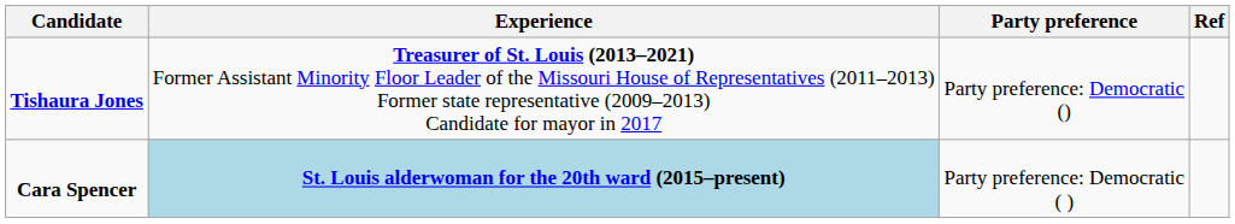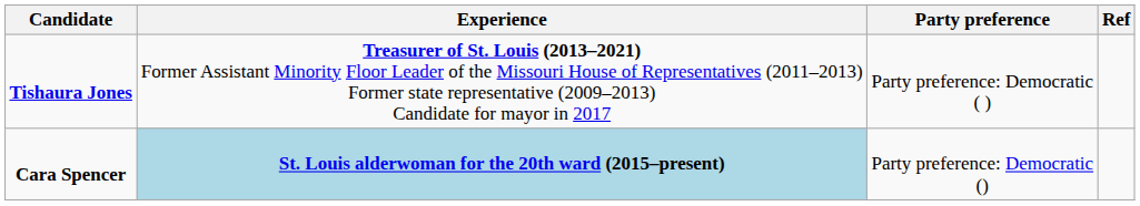 <table class="wikitable sortable" style="text-align:center">
 <tr>
 <th>Candidate</th>
 <th>Experience</th>
 <th>Party preference</th>
 <th class="unsortable">Ref</th>
 </tr>
 <tr>
 <td><br><strong><a href='#'>Tishaura Jones</a></strong></td>
 <td><strong><a href='#'>Treasurer of St. Louis</a> (2013–2021)</strong><br>Former Assistant <a href='#'>Minority</a> <a href='#'>Floor Leader</a> of the <a href='#'>Missouri House of Representatives</a> (2011–2013)<br>Former state representative (2009–2013)<br>Candidate for mayor in <a href='#'>2017</a></td>
-<td><br>Party preference: <a href='#'>Democratic</a><br>()</td>
+<td><br>Party preference: Democratic<br>( )</td>
 <td></td>
 </tr>
 <tr>
 <td><br><strong>Cara Spencer</strong></td>
 <td style="background: lightblue;"><strong><a href='#'>St. Louis alderwoman for the 20th ward</a> (2015–present)</strong></td>
-<td><br>Party preference: Democratic<br>( )</td>
+<td><br>Party preference: <a href='#'>Democratic</a><br>()</td>
 <td></td>
 </tr>
 </table>
